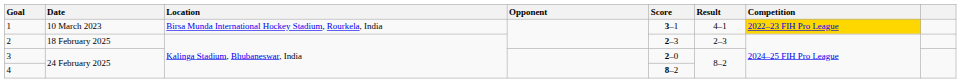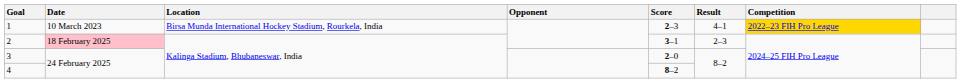 <table class="wikitable sortable" style="font-size:90%" width=97%>
 <tr>
 <th style="width: 25px; text-align: left">Goal</th>
 <th style="width: 100px; text-align: left">Date</th>
 <th style="width: 300px; text-align: left">Location</th>
 <th style="width: 120px; text-align: left">Opponent</th>
 <th style="width: 30px; text-align: left">Score</th>
 <th style="width: 30px; text-align: left">Result</th>
 <th style="width: 150px; text-align: left">Competition</th>
 <th style="width: 25px; text-align: left"></th>
 </tr>
 <tr>
 <td>1</td>
 <td>10 March 2023</td>
 <td><a href='#'>Birsa Munda International Hockey Stadium</a>, <a href='#'>Rourkela</a>, India</td>
 <td rowspan=2></td>
-<td align="center"><strong>3</strong>–1</td>
+<td align="center"><strong>2</strong>–3</td>
 <td align="center">4–1</td>
 <td style="background: gold;"><a href='#'>2022–23 FIH Pro League</a></td>
 <td></td>
 </tr>
 <tr>
 <td>2</td>
-<td>18 February 2025</td>
+<td style="background: pink;">18 February 2025</td>
 <td rowspan=3><a href='#'>Kalinga Stadium</a>, <a href='#'>Bhubaneswar</a>, India</td>
-<td align="center"><strong>2</strong>–3</td>
+<td align="center"><strong>3</strong>–1</td>
 <td align="center">2–3</td>
 <td rowspan=3><a href='#'>2024–25 FIH Pro League</a></td>
 <td></td>
 </tr>
 <tr>
 <td>3</td>
 <td rowspan=2>24 February 2025</td>
 <td rowspan=2></td>
 <td align="center"><strong>2</strong>–0</td>
 <td rowspan=2; align="center">8–2</td>
 <td rowspan=2></td>
 </tr>
 <tr>
 <td>4</td>
 <td align="center"><strong>8</strong>–2</td>
 </tr>
 </table>
